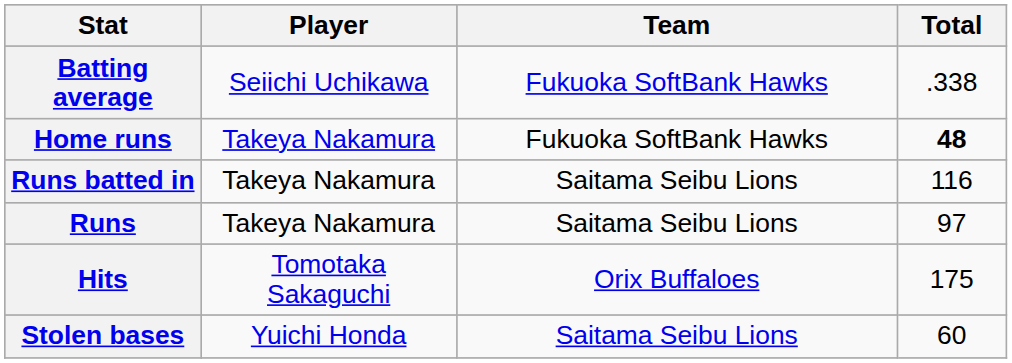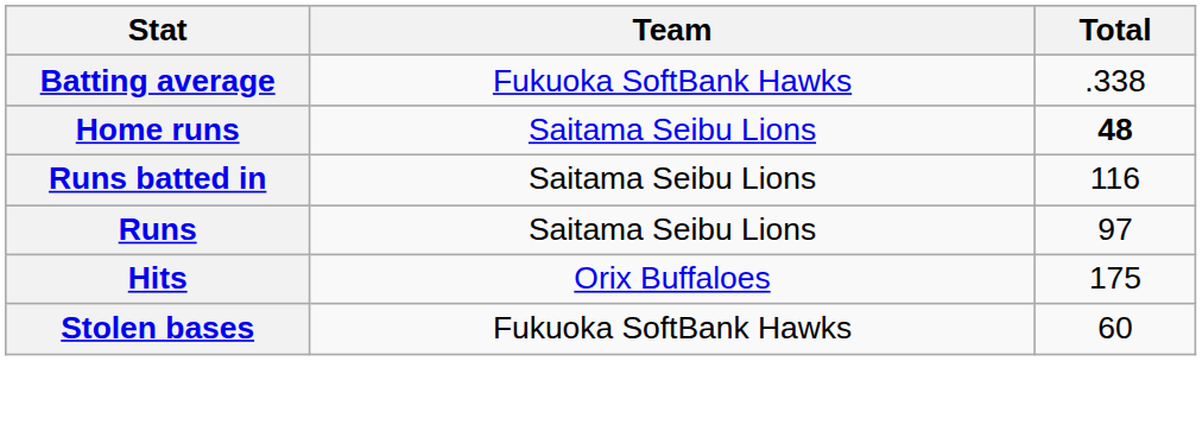 <table class="wikitable" style="text-align:center;">
 <tr>
 <th scope="col" width="7%">Stat</th>
-<th scope="col" width="10%">Player</th>
 <th scope="col" width="20%">Team</th>
 <th scope="col" width="3%">Total</th>
 </tr>
 <tr>
 <th scope="row" style="text-align:center;"><a href='#'>Batting average</a></th>
-<td><a href='#'>Seiichi Uchikawa</a></td>
 <td><a href='#'>Fukuoka SoftBank Hawks</a></td>
 <td>.338</td>
 </tr>
 <tr>
 <th scope="row" style="text-align:center;"><a href='#'>Home runs</a></th>
-<td><a href='#'>Takeya Nakamura</a></td>
-<td>Fukuoka SoftBank Hawks</td>
+<td><a href='#'>Saitama Seibu Lions</a></td>
 <td><strong>48</strong></td>
 </tr>
 <tr>
 <th scope="row" style="text-align:center;"><a href='#'>Runs batted in</a></th>
-<td>Takeya Nakamura</td>
 <td>Saitama Seibu Lions</td>
 <td>116</td>
 </tr>
 <tr>
 <th scope="row" style="text-align:center;"><a href='#'>Runs</a></th>
-<td>Takeya Nakamura</td>
 <td>Saitama Seibu Lions</td>
 <td>97</td>
 </tr>
 <tr>
 <th scope="row" style="text-align:center;"><a href='#'>Hits</a></th>
-<td><a href='#'>Tomotaka Sakaguchi</a></td>
 <td><a href='#'>Orix Buffaloes</a></td>
 <td>175</td>
 </tr>
 <tr>
 <th scope="row" style="text-align:center;"><a href='#'>Stolen bases</a></th>
-<td><a href='#'>Yuichi Honda</a></td>
-<td><a href='#'>Saitama Seibu Lions</a></td>
+<td>Fukuoka SoftBank Hawks</td>
 <td>60</td>
 </tr>
 </table>
